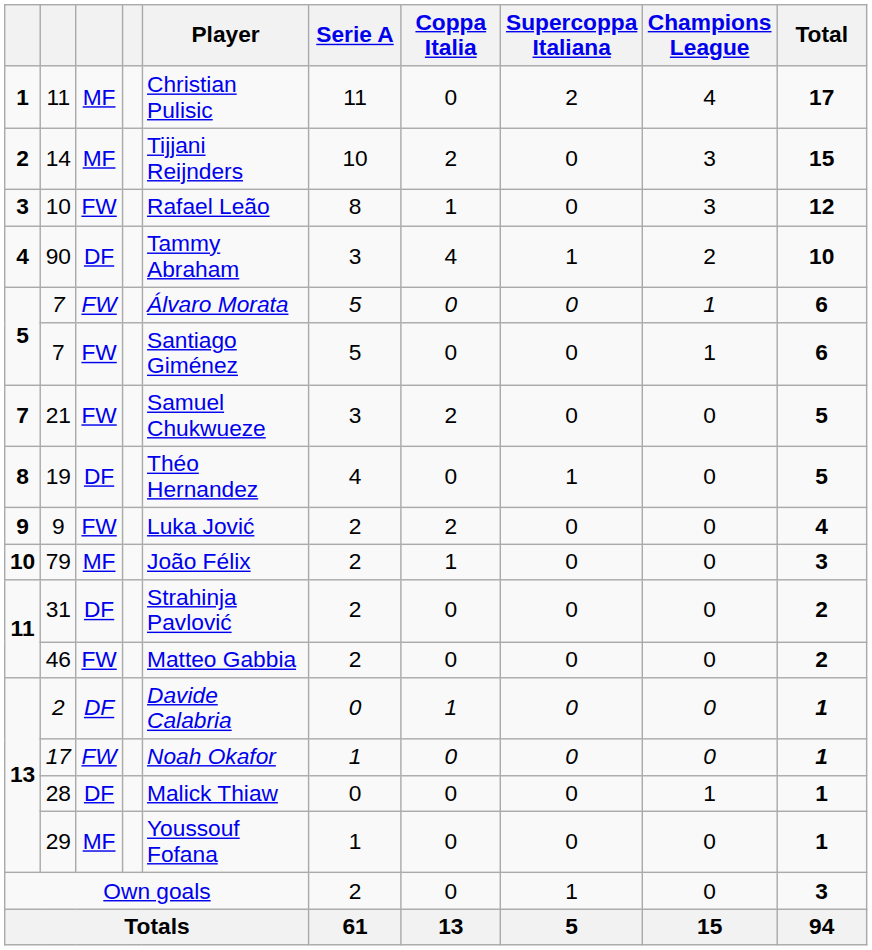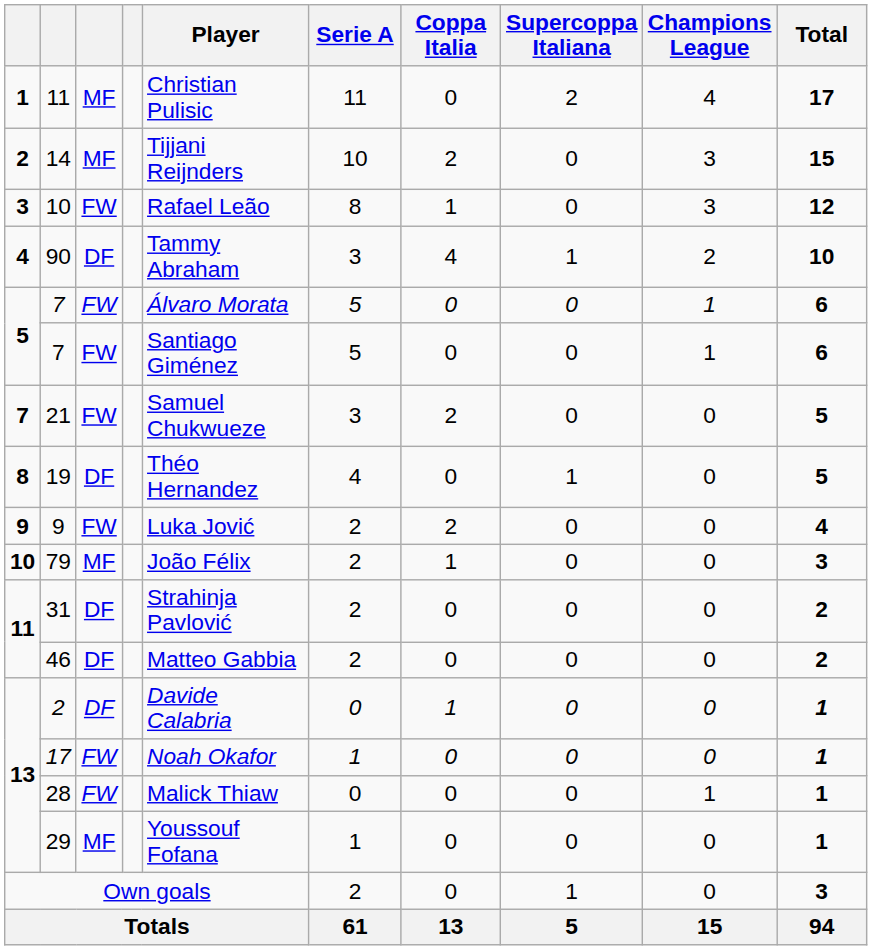 <table class="wikitable" style="text-align:center">
 <tr>
 <th width=15></th>
 <th width=15></th>
 <th width=15></th>
 <th width=15></th>
 <th width=145>Player</th>
 <th width=80><a href='#'>Serie A</a></th>
 <th width=80><a href='#'>Coppa Italia</a></th>
 <th width=80><a href='#'>Supercoppa Italiana</a></th>
 <th width=80><a href='#'>Champions League</a></th>
 <th width=80>Total</th>
 </tr>
 <tr>
 <td><strong>1</strong></td>
 <td>11</td>
 <td><a href='#'>MF</a></td>
 <td></td>
 <td align=left><a href='#'>Christian Pulisic</a></td>
 <td>11</td>
 <td>0</td>
 <td>2</td>
 <td>4</td>
 <td><strong>17</strong></td>
 </tr>
 <tr>
 <td><strong>2</strong></td>
 <td>14</td>
 <td><a href='#'>MF</a></td>
 <td></td>
 <td align=left><a href='#'>Tijjani Reijnders</a></td>
 <td>10</td>
 <td>2</td>
 <td>0</td>
 <td>3</td>
 <td><strong>15</strong></td>
 </tr>
 <tr>
 <td><strong>3</strong></td>
 <td>10</td>
 <td><a href='#'>FW</a></td>
 <td></td>
 <td align=left><a href='#'>Rafael Leão</a></td>
 <td>8</td>
 <td>1</td>
 <td>0</td>
 <td>3</td>
 <td><strong>12</strong></td>
 </tr>
 <tr>
 <td><strong>4</strong></td>
 <td>90</td>
 <td><a href='#'>DF</a></td>
 <td></td>
 <td align=left><a href='#'>Tammy Abraham</a></td>
 <td>3</td>
 <td>4</td>
 <td>1</td>
 <td>2</td>
 <td><strong>10</strong></td>
 </tr>
 <tr>
 <td rowspan=2><strong>5</strong></td>
 <td><em>7</em></td>
 <td><em><a href='#'>FW</a></em></td>
 <td></td>
 <td align=left><em><a href='#'>Álvaro Morata</a></em></td>
 <td><em>5</em></td>
 <td><em>0</em></td>
 <td><em>0</em></td>
 <td><em>1</em></td>
 <td><strong>6</strong></td>
 </tr>
 <tr>
 <td>7</td>
 <td><a href='#'>FW</a></td>
 <td></td>
 <td align=left><a href='#'>Santiago Giménez</a></td>
 <td>5</td>
 <td>0</td>
 <td>0</td>
 <td>1</td>
 <td><strong>6</strong></td>
 </tr>
 <tr>
 <td><strong>7</strong></td>
 <td>21</td>
 <td><a href='#'>FW</a></td>
 <td></td>
 <td align=left><a href='#'>Samuel Chukwueze</a></td>
 <td>3</td>
 <td>2</td>
 <td>0</td>
 <td>0</td>
 <td><strong>5</strong></td>
 </tr>
 <tr>
 <td><strong>8</strong></td>
 <td>19</td>
 <td><a href='#'>DF</a></td>
 <td></td>
 <td align=left><a href='#'>Théo Hernandez</a></td>
 <td>4</td>
 <td>0</td>
 <td>1</td>
 <td>0</td>
 <td><strong>5</strong></td>
 </tr>
 <tr>
 <td><strong>9</strong></td>
 <td>9</td>
 <td><a href='#'>FW</a></td>
 <td></td>
 <td align=left><a href='#'>Luka Jović</a></td>
 <td>2</td>
 <td>2</td>
 <td>0</td>
 <td>0</td>
 <td><strong>4</strong></td>
 </tr>
 <tr>
 <td><strong>10</strong></td>
 <td>79</td>
 <td><a href='#'>MF</a></td>
 <td></td>
 <td align=left><a href='#'>João Félix</a></td>
 <td>2</td>
 <td>1</td>
 <td>0</td>
 <td>0</td>
 <td><strong>3</strong></td>
 </tr>
 <tr>
 <td rowspan=2><strong>11</strong></td>
 <td>31</td>
 <td><a href='#'>DF</a></td>
 <td></td>
 <td align=left><a href='#'>Strahinja Pavlović</a></td>
 <td>2</td>
 <td>0</td>
 <td>0</td>
 <td>0</td>
 <td><strong>2</strong></td>
 </tr>
 <tr>
 <td>46</td>
-<td><a href='#'>FW</a></td>
+<td><a href='#'>DF</a></td>
 <td></td>
 <td align=left><a href='#'>Matteo Gabbia</a></td>
 <td>2</td>
 <td>0</td>
 <td>0</td>
 <td>0</td>
 <td><strong>2</strong></td>
 </tr>
 <tr>
 <td rowspan=4><strong>13</strong></td>
 <td><em>2</em></td>
 <td><em><a href='#'>DF</a></em></td>
 <td></td>
 <td align=left><em><a href='#'>Davide Calabria</a></em></td>
 <td><em>0</em></td>
 <td><em>1</em></td>
 <td><em>0</em></td>
 <td><em>0</em></td>
 <td><strong><em>1</em></strong></td>
 </tr>
 <tr>
 <td><em>17</em></td>
 <td><em><a href='#'>FW</a></em></td>
 <td></td>
 <td align=left><em><a href='#'>Noah Okafor</a></em></td>
 <td><em>1</em></td>
 <td><em>0</em></td>
 <td><em>0</em></td>
 <td><em>0</em></td>
 <td><strong><em>1</em></strong></td>
 </tr>
 <tr>
 <td>28</td>
-<td><a href='#'>DF</a></td>
+<td><em><a href='#'>FW</a></em></td>
 <td></td>
 <td align=left><a href='#'>Malick Thiaw</a></td>
 <td>0</td>
 <td>0</td>
 <td>0</td>
 <td>1</td>
 <td><strong>1</strong></td>
 </tr>
 <tr>
 <td>29</td>
 <td><a href='#'>MF</a></td>
 <td></td>
 <td align=left><a href='#'>Youssouf Fofana</a></td>
 <td>1</td>
 <td>0</td>
 <td>0</td>
 <td>0</td>
 <td><strong>1</strong></td>
 </tr>
 <tr>
 <td colspan=5><a href='#'>Own goals</a></td>
 <td>2</td>
 <td>0</td>
 <td>1</td>
 <td>0</td>
 <td><strong>3</strong></td>
 </tr>
 <tr>
 <th colspan=5>Totals</th>
 <th>61</th>
 <th>13</th>
 <th>5</th>
 <th>15</th>
 <th>94</th>
 </tr>
 </table>
